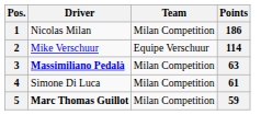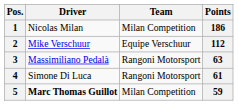 <table class="wikitable" style="font-size: 85%">
 <tr>
 <th>Pos.</th>
 <th>Driver</th>
 <th>Team</th>
 <th>Points</th>
 </tr>
 <tr>
 <th>1</th>
 <td> Nicolas Milan</td>
 <td> Milan Competition</td>
 <th>186</th>
 </tr>
 <tr>
 <th>2</th>
 <td> <a href='#'>Mike Verschuur</a></td>
 <td> Equipe Verschuur</td>
-<th>114</th>
+<th>112</th>
 </tr>
 <tr>
 <th>3</th>
-<td><strong> <a href='#'>Massimiliano Pedalà</a></strong></td>
-<td> Milan Competition</td>
+<td> <a href='#'>Massimiliano Pedalà</a></td>
+<td> Rangoni Motorsport</td>
 <th>63</th>
 </tr>
 <tr>
 <th>4</th>
 <td> Simone Di Luca</td>
-<td> Milan Competition</td>
+<td> Rangoni Motorsport</td>
 <th>61</th>
 </tr>
 <tr>
 <th>5</th>
 <td><strong> Marc Thomas Guillot</strong></td>
 <td> Milan Competition</td>
 <th>59</th>
 </tr>
 </table>
